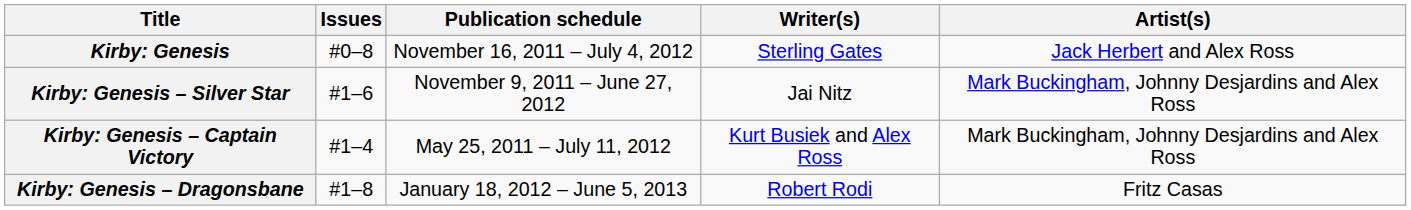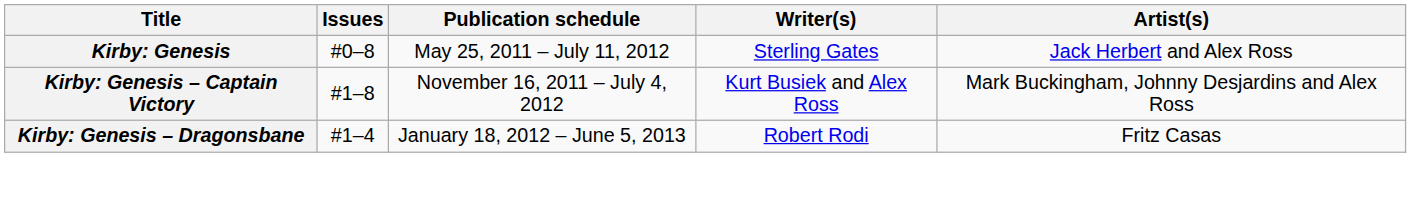 <table class="wikitable" style="text-align:center;" width=72%>
 <tr>
 <th>Title</th>
 <th>Issues</th>
 <th>Publication schedule</th>
 <th>Writer(s)</th>
 <th>Artist(s)</th>
 </tr>
 <tr>
 <th><em>Kirby: Genesis</em></th>
 <td>#0–8</td>
-<td>November 16, 2011 – July 4, 2012</td>
+<td>May 25, 2011 – July 11, 2012</td>
 <td><a href='#'>Sterling Gates</a></td>
 <td><a href='#'>Jack Herbert</a> and Alex Ross</td>
 </tr>
 <tr>
-<th><em>Kirby: Genesis – Silver Star</em></th>
-<td>#1–6</td>
-<td>November 9, 2011 – June 27, 2012</td>
-<td>Jai Nitz</td>
-<td><a href='#'>Mark Buckingham</a>, Johnny Desjardins and Alex Ross</td>
-</tr>
-<tr>
 <th><em>Kirby: Genesis – Captain Victory</em></th>
-<td>#1–4</td>
-<td>May 25, 2011 – July 11, 2012</td>
+<td>#1–8</td>
+<td>November 16, 2011 – July 4, 2012</td>
 <td><a href='#'>Kurt Busiek</a> and <a href='#'>Alex Ross</a></td>
 <td>Mark Buckingham, Johnny Desjardins and Alex Ross</td>
 </tr>
 <tr>
 <th><em>Kirby: Genesis – Dragonsbane</em></th>
-<td>#1–8</td>
+<td>#1–4</td>
 <td>January 18, 2012 – June 5, 2013</td>
 <td><a href='#'>Robert Rodi</a></td>
 <td>Fritz Casas</td>
 </tr>
 </table>
